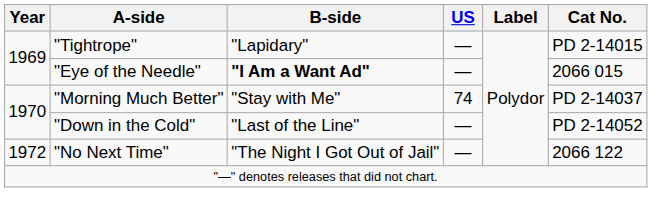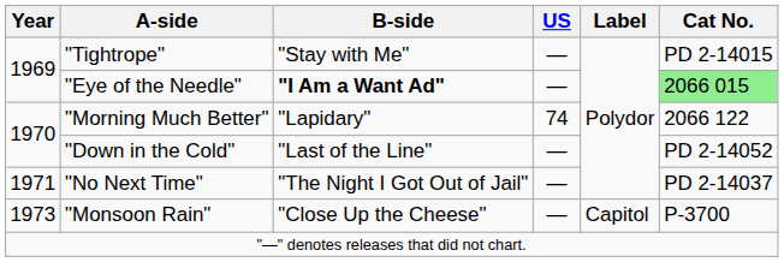 <table class="wikitable">
 <tr>
 <th>Year</th>
 <th>A-side</th>
 <th>B-side</th>
 <th width=30><a href='#'>US</a><br></th>
 <th>Label</th>
 <th>Cat No.</th>
 </tr>
 <tr>
 <td rowspan=2>1969</td>
 <td>"Tightrope"</td>
-<td>"Lapidary"</td>
+<td>"Stay with Me"</td>
 <td align=center>—</td>
 <td rowspan=5>Polydor</td>
 <td>PD 2-14015</td>
 </tr>
 <tr>
 <td>"Eye of the Needle"</td>
 <td><strong>"I Am a Want Ad"</strong></td>
 <td align=center>—</td>
-<td>2066 015</td>
+<td style="background: lightgreen;">2066 015</td>
 </tr>
 <tr>
 <td rowspan=2>1970</td>
 <td>"Morning Much Better"</td>
-<td>"Stay with Me"</td>
+<td>"Lapidary"</td>
 <td align=center>74</td>
-<td>PD 2-14037</td>
+<td>2066 122</td>
 </tr>
 <tr>
 <td>"Down in the Cold"</td>
 <td>"Last of the Line"</td>
 <td align=center>—</td>
 <td>PD 2-14052</td>
 </tr>
 <tr>
-<td>1972</td>
+<td>1971</td>
 <td>"No Next Time"</td>
 <td>"The Night I Got Out of Jail"</td>
 <td align=center>—</td>
-<td>2066 122</td>
+<td>PD 2-14037</td>
+</tr>
+<tr>
+<td>1973</td>
+<td>"Monsoon Rain"</td>
+<td>"Close Up the Cheese"</td>
+<td align=center>—</td>
+<td>Capitol</td>
+<td>P-3700</td>
 </tr>
 <tr>
 <td colspan="6" style="text-align:center; font-size:9pt;">"—" denotes releases that did not chart.</td>
 </tr>
 </table>
